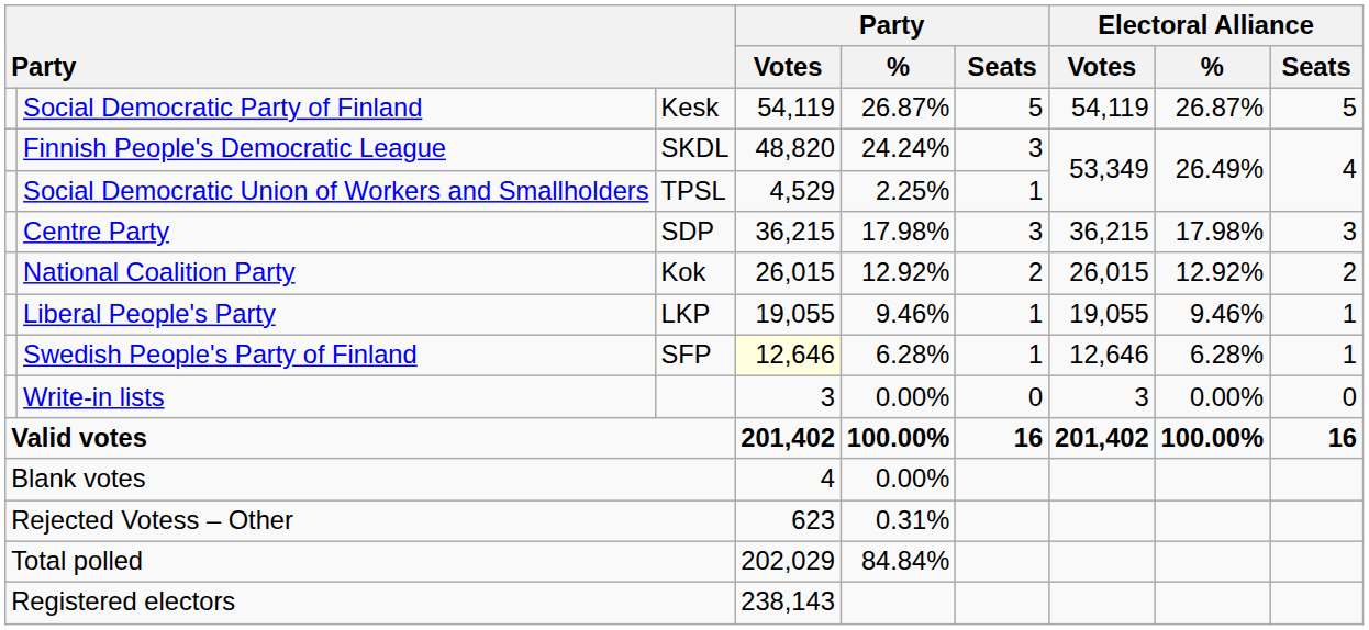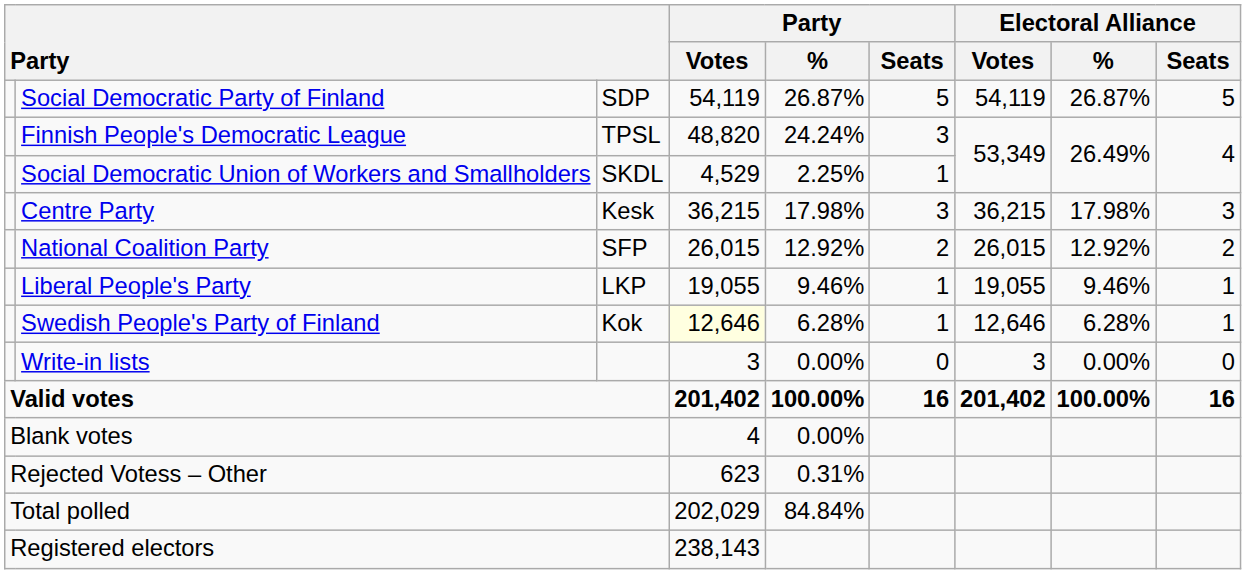 <table class="wikitable" border="1" style="text-align:right;">
 <tr>
 <th style="text-align:left;" valign=bottom rowspan=2 colspan=3>Party</th>
 <th colspan=3>Party</th>
 <th colspan=3>Electoral Alliance</th>
 </tr>
 <tr>
 <th align=center valign=bottom width="50">Votes</th>
 <th align=center valign=bottom width="50">%</th>
 <th align=center valign=bottom width="50">Seats</th>
 <th align=center valign=bottom width="50">Votes</th>
 <th align=center valign=bottom width="50">%</th>
 <th align=center valign=bottom width="50">Seats</th>
 </tr>
 <tr>
 <td></td>
 <td align=left style="white-space: nowrap;"><a href='#'>Social Democratic Party of Finland</a></td>
-<td align=left>Kesk</td>
+<td align=left>SDP</td>
 <td>54,119</td>
 <td>26.87%</td>
 <td>5</td>
 <td>54,119</td>
 <td>26.87%</td>
 <td>5</td>
 </tr>
 <tr>
 <td></td>
 <td align=left><a href='#'>Finnish People's Democratic League</a></td>
-<td align=left>SKDL</td>
+<td align=left>TPSL</td>
 <td>48,820</td>
 <td>24.24%</td>
 <td>3</td>
 <td rowspan=2>53,349</td>
 <td rowspan=2>26.49%</td>
 <td rowspan=2>4</td>
 </tr>
 <tr>
 <td></td>
 <td align=left><a href='#'>Social Democratic Union of Workers and Smallholders</a></td>
-<td align=left>TPSL</td>
+<td align=left>SKDL</td>
 <td>4,529</td>
 <td>2.25%</td>
 <td>1</td>
 </tr>
 <tr>
 <td></td>
 <td align=left><a href='#'>Centre Party</a></td>
-<td align=left>SDP</td>
+<td align=left>Kesk</td>
 <td>36,215</td>
 <td>17.98%</td>
 <td>3</td>
 <td>36,215</td>
 <td>17.98%</td>
 <td>3</td>
 </tr>
 <tr>
 <td></td>
 <td align=left><a href='#'>National Coalition Party</a></td>
-<td align=left>Kok</td>
+<td align=left>SFP</td>
 <td>26,015</td>
 <td>12.92%</td>
 <td>2</td>
 <td>26,015</td>
 <td>12.92%</td>
 <td>2</td>
 </tr>
 <tr>
 <td></td>
 <td align=left><a href='#'>Liberal People's Party</a></td>
 <td align=left>LKP</td>
 <td>19,055</td>
 <td>9.46%</td>
 <td>1</td>
 <td>19,055</td>
 <td>9.46%</td>
 <td>1</td>
 </tr>
 <tr>
 <td></td>
 <td align=left><a href='#'>Swedish People's Party of Finland</a></td>
-<td align=left>SFP</td>
+<td align=left>Kok</td>
 <td style="background: lightyellow;">12,646</td>
 <td>6.28%</td>
 <td>1</td>
 <td>12,646</td>
 <td>6.28%</td>
 <td>1</td>
 </tr>
 <tr>
 <td></td>
 <td align=left><a href='#'>Write-in lists</a></td>
 <td align=left></td>
 <td>3</td>
 <td>0.00%</td>
 <td>0</td>
 <td>3</td>
 <td>0.00%</td>
 <td>0</td>
 </tr>
 <tr style="font-weight:bold">
 <td align=left colspan=3>Valid votes</td>
 <td>201,402</td>
 <td>100.00%</td>
 <td>16</td>
 <td>201,402</td>
 <td>100.00%</td>
 <td>16</td>
 </tr>
 <tr>
 <td align=left colspan=3>Blank votes</td>
 <td>4</td>
 <td>0.00%</td>
 <td></td>
 <td></td>
 <td></td>
 <td></td>
 </tr>
 <tr>
 <td align=left colspan=3>Rejected Votess – Other</td>
 <td>623</td>
 <td>0.31%</td>
 <td></td>
 <td></td>
 <td></td>
 <td></td>
 </tr>
 <tr>
 <td align=left colspan=3>Total polled</td>
 <td>202,029</td>
 <td>84.84%</td>
 <td></td>
 <td></td>
 <td></td>
 <td></td>
 </tr>
 <tr>
 <td align=left colspan=3>Registered electors</td>
 <td>238,143</td>
 <td></td>
 <td></td>
 <td></td>
 <td></td>
 <td></td>
 </tr>
 </table>
